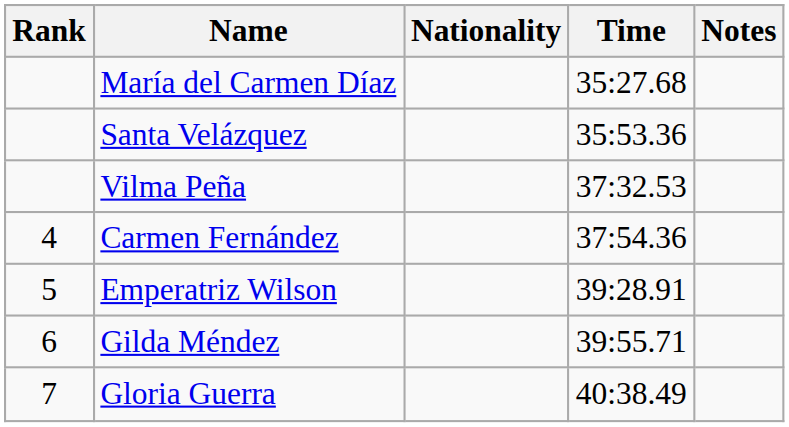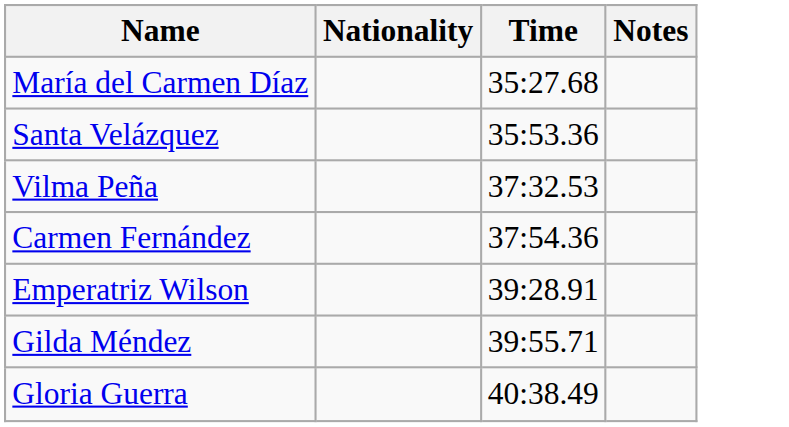 <table class="wikitable sortable" style="text-align:center;font-size:95%">
 <tr>
-<th>Rank</th>
 <th>Name</th>
 <th>Nationality</th>
 <th>Time</th>
 <th>Notes</th>
 </tr>
 <tr>
-<td></td>
 <td align=left><a href='#'>María del Carmen Díaz</a></td>
 <td align=left></td>
 <td>35:27.68</td>
 <td></td>
 </tr>
 <tr>
-<td></td>
 <td align=left><a href='#'>Santa Velázquez</a></td>
 <td align=left></td>
 <td>35:53.36</td>
 <td></td>
 </tr>
 <tr>
-<td></td>
 <td align=left><a href='#'>Vilma Peña</a></td>
 <td align=left></td>
 <td>37:32.53</td>
 <td></td>
 </tr>
 <tr>
-<td>4</td>
 <td align=left><a href='#'>Carmen Fernández</a></td>
 <td align=left></td>
 <td>37:54.36</td>
 <td></td>
 </tr>
 <tr>
-<td>5</td>
 <td align=left><a href='#'>Emperatriz Wilson</a></td>
 <td align=left></td>
 <td>39:28.91</td>
 <td></td>
 </tr>
 <tr>
-<td>6</td>
 <td align=left><a href='#'>Gilda Méndez</a></td>
 <td align=left></td>
 <td>39:55.71</td>
 <td></td>
 </tr>
 <tr>
-<td>7</td>
 <td align=left><a href='#'>Gloria Guerra</a></td>
 <td align=left></td>
 <td>40:38.49</td>
 <td></td>
 </tr>
 </table>
